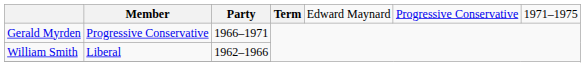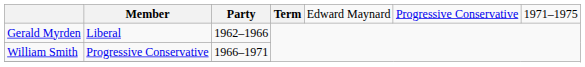 <table class="wikitable">
 <tr>
 <th> </th>
 <th>Member</th>
 <th>Party</th>
 <th>Term<br></th>
 <td>Edward Maynard</td>
 <td><a href='#'>Progressive Conservative</a></td>
 <td>1971–1975</td>
 </tr>
 <tr>
 <td><a href='#'>Gerald Myrden</a></td>
+<td><a href='#'>Liberal</a></td>
+<td>1962–1966</td>
+</tr>
+<tr>
+<td><a href='#'>William Smith</a></td>
 <td><a href='#'>Progressive Conservative</a></td>
 <td>1966–1971</td>
 </tr>
 <tr>
-<td><a href='#'>William Smith</a></td>
-<td><a href='#'>Liberal</a></td>
-<td>1962–1966</td>
-</tr>
-<tr>
 </tr>
 </table>
